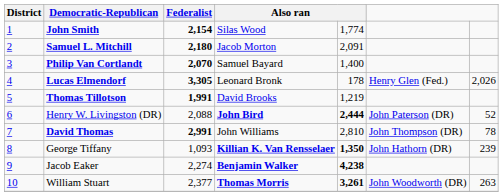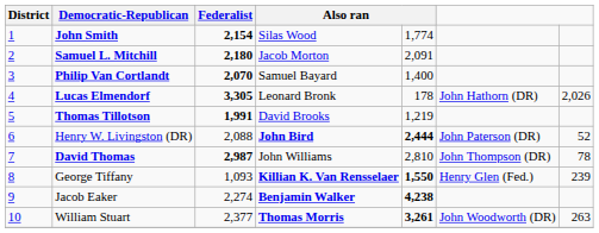 <table class=wikitable>
 <tr bgcolor=lightgrey>
 <th>District</th>
 <th><a href='#'>Democratic-Republican</a></th>
 <th><a href='#'>Federalist</a></th>
 <th colspan="2">Also ran</th>
 </tr>
 <tr>
 <td><a href='#'>1</a></td>
 <td><strong><a href='#'>John Smith</a></strong></td>
 <td align="right"><strong>2,154</strong></td>
 <td><a href='#'>Silas Wood</a></td>
 <td align="right">1,774</td>
 <td></td>
 <td></td>
 </tr>
 <tr>
 <td><a href='#'>2</a></td>
 <td><strong><a href='#'>Samuel L. Mitchill</a></strong></td>
 <td align="right"><strong>2,180</strong></td>
 <td><a href='#'>Jacob Morton</a></td>
 <td align="right">2,091</td>
 <td></td>
 <td></td>
 </tr>
 <tr>
 <td><a href='#'>3</a></td>
 <td><strong><a href='#'>Philip Van Cortlandt</a></strong></td>
 <td align="right"><strong>2,070</strong></td>
 <td>Samuel Bayard</td>
 <td align="right">1,400</td>
 <td></td>
 <td></td>
 </tr>
 <tr>
 <td><a href='#'>4</a></td>
 <td><strong><a href='#'>Lucas Elmendorf</a></strong></td>
 <td align=right><strong>3,305</strong></td>
 <td>Leonard Bronk</td>
 <td align=right>178</td>
-<td><a href='#'>Henry Glen</a> (Fed.)</td>
+<td><a href='#'>John Hathorn</a> (DR)</td>
 <td align="right">2,026</td>
 </tr>
 <tr>
 <td><a href='#'>5</a></td>
 <td><strong><a href='#'>Thomas Tillotson</a></strong></td>
 <td align="right"><strong>1,991</strong></td>
 <td><a href='#'>David Brooks</a></td>
 <td align="right">1,219</td>
 <td></td>
 <td></td>
 </tr>
 <tr>
 <td><a href='#'>6</a></td>
 <td><a href='#'>Henry W. Livingston</a> (DR)</td>
 <td align="right">2,088</td>
 <td><strong><a href='#'>John Bird</a></strong></td>
 <td align="right"><strong>2,444</strong></td>
 <td><a href='#'>John Paterson</a> (DR)</td>
 <td align="right">52</td>
 </tr>
 <tr>
 <td><a href='#'>7</a></td>
 <td><strong><a href='#'>David Thomas</a></strong></td>
-<td align="right"><strong>2,991</strong></td>
+<td align="right"><strong>2,987</strong></td>
 <td>John Williams</td>
 <td align="right">2,810</td>
 <td><a href='#'>John Thompson</a> (DR)</td>
 <td align="right">78</td>
 </tr>
 <tr>
 <td><a href='#'>8</a></td>
 <td>George Tiffany</td>
 <td align="right">1,093</td>
 <td><strong><a href='#'>Killian K. Van Rensselaer</a></strong></td>
-<td align="right"><strong>1,350</strong></td>
-<td><a href='#'>John Hathorn</a> (DR)</td>
+<td align="right"><strong>1,550</strong></td>
+<td><a href='#'>Henry Glen</a> (Fed.)</td>
 <td align="right">239</td>
 </tr>
 <tr>
 <td><a href='#'>9</a></td>
 <td>Jacob Eaker</td>
 <td align=right>2,274</td>
 <td><strong><a href='#'>Benjamin Walker</a></strong></td>
 <td align=right><strong>4,238</strong></td>
 <td></td>
 <td></td>
 </tr>
 <tr>
 <td><a href='#'>10</a></td>
 <td>William Stuart</td>
 <td align="right">2,377</td>
 <td><strong><a href='#'>Thomas Morris</a></strong></td>
 <td align=right><strong>3,261</strong></td>
 <td><a href='#'>John Woodworth</a> (DR)</td>
 <td align="right">263</td>
 </tr>
 <tr>
 </tr>
 </table>
